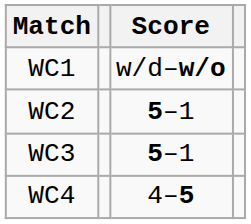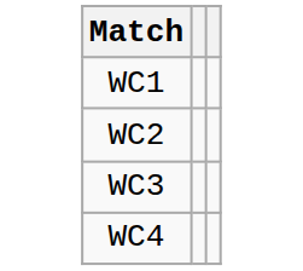 <table class="wikitable" style="font-size: 100%; margin: 1em auto 1em auto;">
 <tr>
 <th>Match</th>
 <th></th>
-<th>Score</th>
 <th></th>
 </tr>
 <tr>
 <td align="center">WC1</td>
 <td></td>
-<td align="center">w/d–<strong>w/o</strong></td>
 <td><strong></strong></td>
 </tr>
 <tr>
 <td align="center">WC2</td>
 <td><strong></strong></td>
-<td align="center"><strong>5</strong>–1</td>
 <td></td>
 </tr>
 <tr>
 <td align="center">WC3</td>
 <td><strong></strong></td>
-<td align="center"><strong>5</strong>–1</td>
 <td></td>
 </tr>
 <tr>
 <td align="center">WC4</td>
 <td></td>
-<td align="center">4–<strong>5</strong></td>
 <td><strong></strong></td>
 </tr>
 </table>
